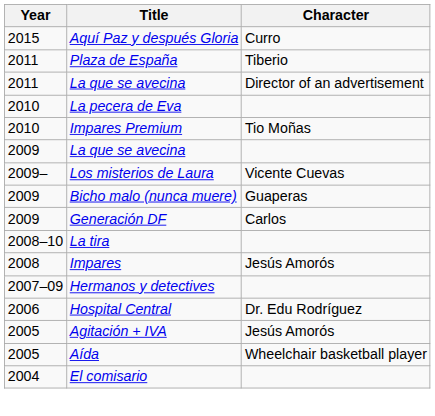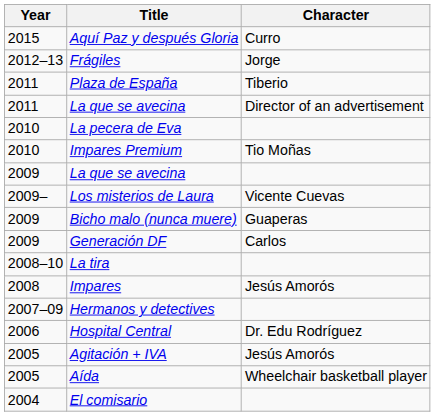 <table class="wikitable">
 <tr>
 <th>Year</th>
 <th>Title</th>
 <th>Character</th>
 </tr>
 <tr>
 <td>2015</td>
 <td><em><a href='#'>Aquí Paz y después Gloria</a></em></td>
 <td>Curro</td>
+</tr>
+<tr>
+<td>2012–13</td>
+<td><em><a href='#'>Frágiles</a></em></td>
+<td>Jorge</td>
 </tr>
 <tr>
 <td>2011</td>
 <td><em><a href='#'>Plaza de España</a></em></td>
 <td>Tiberio</td>
 </tr>
 <tr>
 <td>2011</td>
 <td><em><a href='#'>La que se avecina</a></em></td>
 <td>Director of an advertisement</td>
 </tr>
 <tr>
 <td>2010</td>
 <td><em><a href='#'>La pecera de Eva</a></em></td>
 <td></td>
 </tr>
 <tr>
 <td>2010</td>
 <td><em><a href='#'>Impares Premium</a></em></td>
 <td>Tio Moñas</td>
 </tr>
 <tr>
 <td>2009</td>
 <td><em><a href='#'>La que se avecina</a></em></td>
 <td></td>
 </tr>
 <tr>
 <td>2009–</td>
 <td><em><a href='#'>Los misterios de Laura</a></em></td>
 <td>Vicente Cuevas</td>
 </tr>
 <tr>
 <td>2009</td>
 <td><em><a href='#'>Bicho malo (nunca muere)</a></em></td>
 <td>Guaperas</td>
 </tr>
 <tr>
 <td>2009</td>
 <td><em><a href='#'>Generación DF</a></em></td>
 <td>Carlos</td>
 </tr>
 <tr>
 <td>2008–10</td>
 <td><em><a href='#'>La tira</a></em></td>
 <td></td>
 </tr>
 <tr>
 <td>2008</td>
 <td><em><a href='#'>Impares</a></em></td>
 <td>Jesús Amorós</td>
 </tr>
 <tr>
 <td>2007–09</td>
 <td><em><a href='#'>Hermanos y detectives</a></em></td>
 <td></td>
 </tr>
 <tr>
 <td>2006</td>
 <td><em><a href='#'>Hospital Central</a></em></td>
 <td>Dr. Edu Rodríguez</td>
 </tr>
 <tr>
 <td>2005</td>
 <td><em><a href='#'>Agitación + IVA</a></em></td>
 <td>Jesús Amorós</td>
 </tr>
 <tr>
 <td>2005</td>
 <td><em><a href='#'>Aída</a></em></td>
 <td>Wheelchair basketball player</td>
 </tr>
 <tr>
 <td>2004</td>
 <td><em><a href='#'>El comisario</a></em></td>
 <td></td>
 </tr>
 </table>
